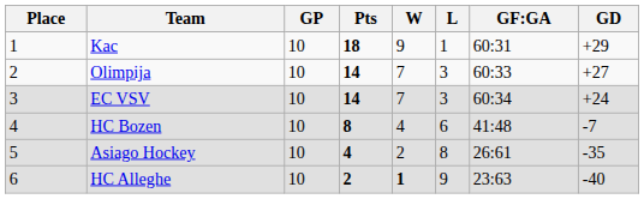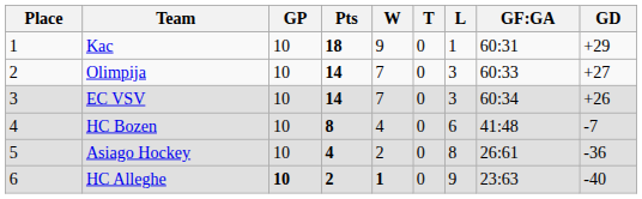 <table class="wikitable" width="600px">
 <tr style="background-color:#c0c0c0;">
 <th>Place</th>
 <th>Team</th>
 <th>GP</th>
 <th>Pts</th>
 <th>W</th>
+<th>T</th>
 <th>L</th>
 <th>GF:GA</th>
 <th>GD</th>
 </tr>
 <tr>
 <td>1</td>
 <td> <a href='#'>Kac</a></td>
 <td>10</td>
 <td><strong>18</strong></td>
 <td>9</td>
+<td>0</td>
 <td>1</td>
 <td>60:31</td>
 <td>+29</td>
 </tr>
 <tr>
 <td>2</td>
 <td> <a href='#'>Olimpija</a></td>
 <td>10</td>
 <td><strong>14</strong></td>
 <td>7</td>
+<td>0</td>
 <td>3</td>
 <td>60:33</td>
 <td>+27</td>
 </tr>
 <tr bgcolor="#e0e0e0">
 <td>3</td>
 <td> <a href='#'>EC VSV</a></td>
 <td>10</td>
 <td><strong>14</strong></td>
 <td>7</td>
+<td>0</td>
 <td>3</td>
 <td>60:34</td>
-<td>+24</td>
+<td>+26</td>
 </tr>
 <tr bgcolor="#e0e0e0">
 <td>4</td>
 <td> <a href='#'>HC Bozen</a></td>
 <td>10</td>
 <td><strong>8</strong></td>
 <td>4</td>
+<td>0</td>
 <td>6</td>
 <td>41:48</td>
 <td>-7</td>
 </tr>
 <tr bgcolor="#e0e0e0">
 <td>5</td>
 <td> <a href='#'>Asiago Hockey</a></td>
 <td>10</td>
 <td><strong>4</strong></td>
 <td>2</td>
+<td>0</td>
 <td>8</td>
 <td>26:61</td>
-<td>-35</td>
+<td>-36</td>
 </tr>
 <tr bgcolor="#e0e0e0">
 <td>6</td>
 <td> <a href='#'>HC Alleghe</a></td>
-<td>10</td>
+<td><strong>10</strong></td>
 <td><strong>2</strong></td>
 <td><strong>1</strong></td>
+<td>0</td>
 <td>9</td>
 <td>23:63</td>
 <td>-40</td>
 </tr>
 </table>
